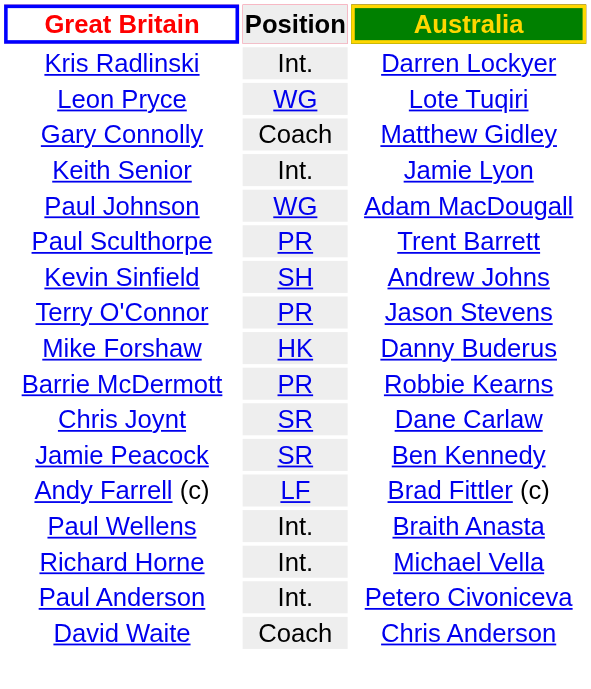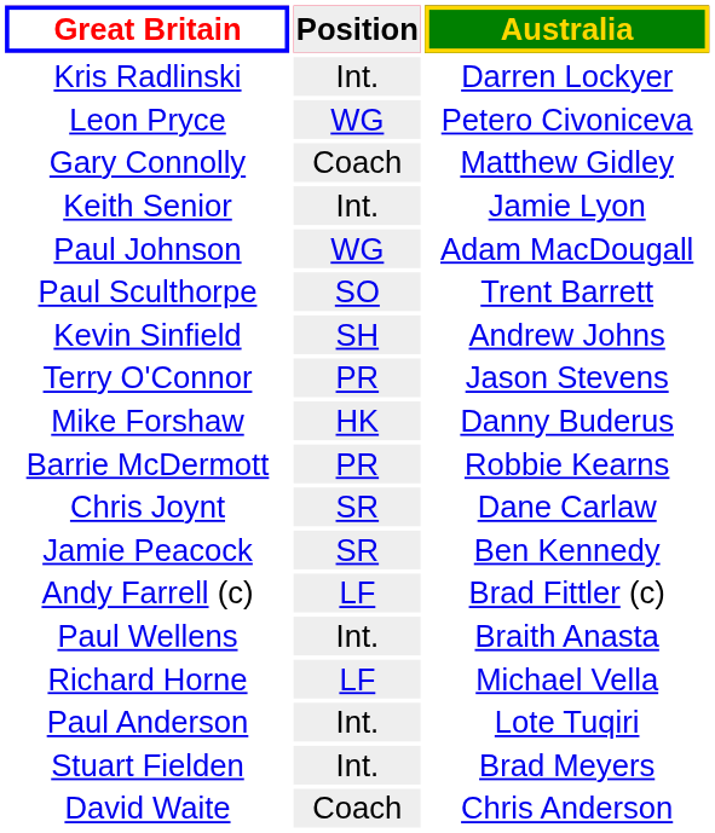 <table align=right style="font-size:90%; margin-left:1em">
 <tr bgcolor=#FF0033>
 <th align="centre" width="126" style="border: 2px solid blue; background: white; color: red">Great Britain</th>
 <th align="center" style="background: #eeeeee; color: black">Position</th>
 <th align="centre" width="126" style="border: 2px solid gold; background: green; color: gold">Australia</th>
 </tr>
 <tr>
 <td align="center"><a href='#'>Kris Radlinski</a></td>
 <td align="center" style="background: #eeeeee">Int.</td>
 <td align="center"><a href='#'>Darren Lockyer</a></td>
 </tr>
 <tr>
 <td align="center"><a href='#'>Leon Pryce</a></td>
 <td align="center" style="background: #eeeeee"><a href='#'>WG</a></td>
-<td align="center"><a href='#'>Lote Tuqiri</a></td>
+<td align="center"><a href='#'>Petero Civoniceva</a></td>
 </tr>
 <tr>
 <td align="center"><a href='#'>Gary Connolly</a></td>
 <td align="center" style="background: #eeeeee">Coach</td>
 <td align="center"><a href='#'>Matthew Gidley</a></td>
 </tr>
 <tr>
 <td align="center"><a href='#'>Keith Senior</a></td>
 <td align="center" style="background: #eeeeee">Int.</td>
 <td align="center"><a href='#'>Jamie Lyon</a></td>
 </tr>
 <tr>
 <td align="center"><a href='#'>Paul Johnson</a></td>
 <td align="center" style="background: #eeeeee"><a href='#'>WG</a></td>
 <td align="center"><a href='#'>Adam MacDougall</a></td>
 </tr>
 <tr>
 <td align="center"><a href='#'>Paul Sculthorpe</a></td>
-<td align="center" style="background: #eeeeee"><a href='#'>PR</a></td>
+<td align="center" style="background: #eeeeee"><a href='#'>SO</a></td>
 <td align="center"><a href='#'>Trent Barrett</a></td>
 </tr>
 <tr>
 <td align="center"><a href='#'>Kevin Sinfield</a></td>
 <td align="center" style="background: #eeeeee"><a href='#'>SH</a></td>
 <td align="center"><a href='#'>Andrew Johns</a></td>
 </tr>
 <tr>
 <td align="center"><a href='#'>Terry O'Connor</a></td>
 <td align="center" style="background: #eeeeee"><a href='#'>PR</a></td>
 <td align="center"><a href='#'>Jason Stevens</a></td>
 </tr>
 <tr>
 <td align="center"><a href='#'>Mike Forshaw</a></td>
 <td align="center" style="background: #eeeeee"><a href='#'>HK</a></td>
 <td align="center"><a href='#'>Danny Buderus</a></td>
 </tr>
 <tr>
 <td align="center"><a href='#'>Barrie McDermott</a></td>
 <td align="center" style="background: #eeeeee"><a href='#'>PR</a></td>
 <td align="center"><a href='#'>Robbie Kearns</a></td>
 </tr>
 <tr>
 <td align="center"><a href='#'>Chris Joynt</a></td>
 <td align="center" style="background: #eeeeee"><a href='#'>SR</a></td>
 <td align="center"><a href='#'>Dane Carlaw</a></td>
 </tr>
 <tr>
 <td align="center"><a href='#'>Jamie Peacock</a></td>
 <td align="center" style="background: #eeeeee"><a href='#'>SR</a></td>
 <td align="center"><a href='#'>Ben Kennedy</a></td>
 </tr>
 <tr>
 <td align="center"><a href='#'>Andy Farrell</a> (c)</td>
 <td align="center" style="background: #eeeeee"><a href='#'>LF</a></td>
 <td align="center"><a href='#'>Brad Fittler</a> (c)</td>
 </tr>
 <tr>
 <td align="center"><a href='#'>Paul Wellens</a></td>
 <td align="center" style="background: #eeeeee">Int.</td>
 <td align="center"><a href='#'>Braith Anasta</a></td>
 </tr>
 <tr>
 <td align="center"><a href='#'>Richard Horne</a></td>
-<td align="center" style="background: #eeeeee">Int.</td>
+<td align="center" style="background: #eeeeee"><a href='#'>LF</a></td>
 <td align="center"><a href='#'>Michael Vella</a></td>
 </tr>
 <tr>
 <td align="center"><a href='#'>Paul Anderson</a></td>
 <td align="center" style="background: #eeeeee">Int.</td>
-<td align="center"><a href='#'>Petero Civoniceva</a></td>
+<td align="center"><a href='#'>Lote Tuqiri</a></td>
+</tr>
+<tr>
+<td align="center"><a href='#'>Stuart Fielden</a></td>
+<td align="center" style="background: #eeeeee">Int.</td>
+<td align="center"><a href='#'>Brad Meyers</a></td>
 </tr>
 <tr>
 <td align="center"><a href='#'>David Waite</a></td>
 <td align="center" style="background: #eeeeee">Coach</td>
 <td align="center"><a href='#'>Chris Anderson</a></td>
 </tr>
 </table>
